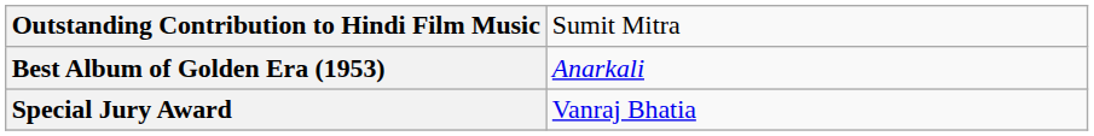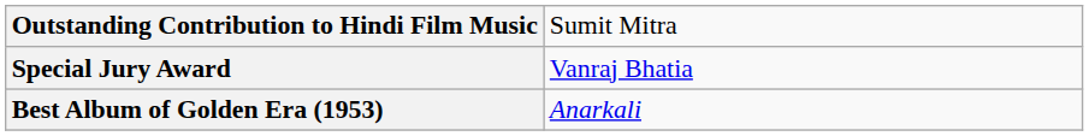 <table class="wikitable">
 <tr>
 <th style="text-align: left; width:50%;">Outstanding Contribution to Hindi Film Music</th>
 <td>Sumit Mitra</td>
 </tr>
 <tr>
+<th style="text-align: left;">Special Jury Award</th>
+<td><a href='#'>Vanraj Bhatia</a></td>
+</tr>
+<tr>
 <th style="text-align: left;">Best Album of Golden Era (1953)</th>
 <td><em><a href='#'>Anarkali</a></em></td>
 </tr>
-<tr>
-<th style="text-align: left;">Special Jury Award</th>
-<td><a href='#'>Vanraj Bhatia</a></td>
-</tr>
 </table>
